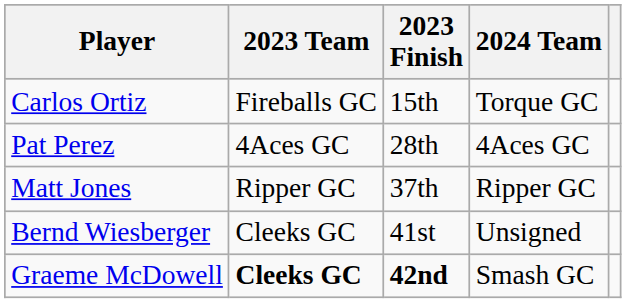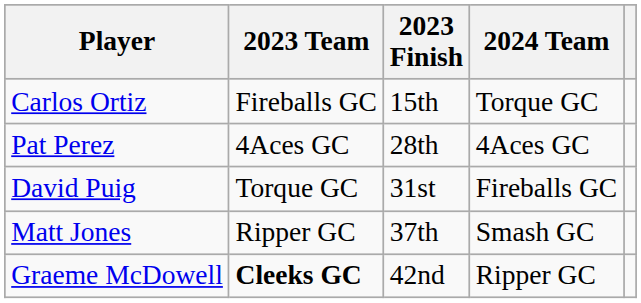 <table class="wikitable">
 <tr>
 <th>Player</th>
 <th>2023 Team</th>
 <th>2023<br>Finish</th>
 <th>2024 Team</th>
 <th></th>
 </tr>
 <tr>
 <td> <a href='#'>Carlos Ortiz</a></td>
 <td>Fireballs GC</td>
 <td>15th</td>
 <td>Torque GC</td>
 <td></td>
 </tr>
 <tr>
 <td> <a href='#'>Pat Perez</a></td>
 <td>4Aces GC</td>
 <td>28th</td>
 <td>4Aces GC</td>
 <td></td>
 </tr>
 <tr>
+<td> <a href='#'>David Puig</a></td>
+<td>Torque GC</td>
+<td>31st</td>
+<td>Fireballs GC</td>
+<td></td>
+</tr>
+<tr>
 <td> <a href='#'>Matt Jones</a></td>
 <td>Ripper GC</td>
 <td>37th</td>
-<td>Ripper GC</td>
-<td></td>
-</tr>
-<tr>
-<td> <a href='#'>Bernd Wiesberger</a></td>
-<td>Cleeks GC</td>
-<td>41st</td>
-<td>Unsigned</td>
+<td>Smash GC</td>
 <td></td>
 </tr>
 <tr>
 <td> <a href='#'>Graeme McDowell</a></td>
 <td><strong>Cleeks GC</strong></td>
-<td><strong>42nd</strong></td>
-<td>Smash GC</td>
+<td>42nd</td>
+<td>Ripper GC</td>
 <td></td>
 </tr>
 </table>
